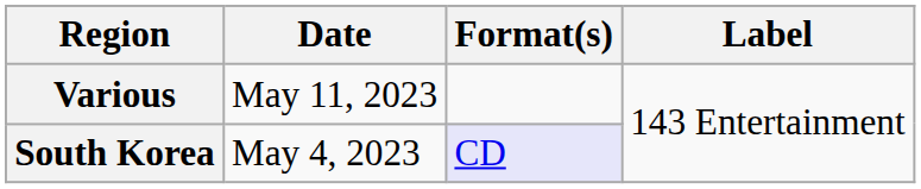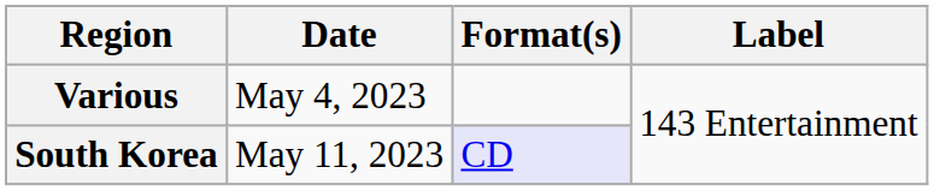 <table class="wikitable plainrowheaders">
 <tr>
 <th scope="col">Region</th>
 <th scope="col">Date</th>
 <th scope="col">Format(s)</th>
 <th scope="col">Label</th>
 </tr>
 <tr>
 <th scope="row">Various</th>
-<td>May 11, 2023</td>
+<td>May 4, 2023</td>
 <td></td>
 <td rowspan= "2">143 Entertainment</td>
 </tr>
 <tr>
 <th scope="row">South Korea</th>
-<td>May 4, 2023</td>
+<td>May 11, 2023</td>
 <td style="background: lavender;"><a href='#'>CD</a></td>
 </tr>
 </table>
